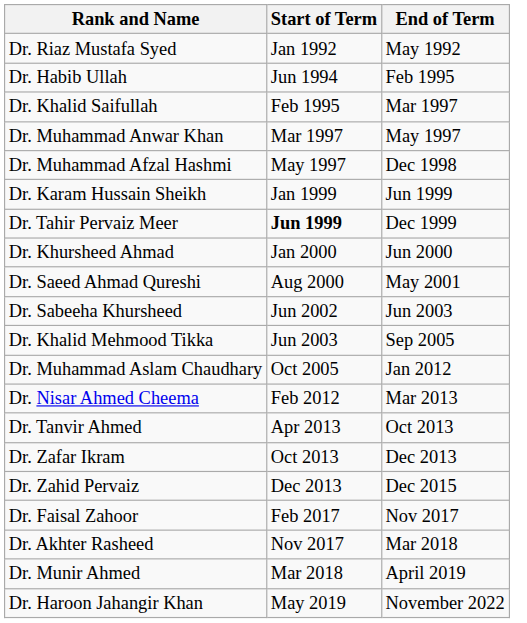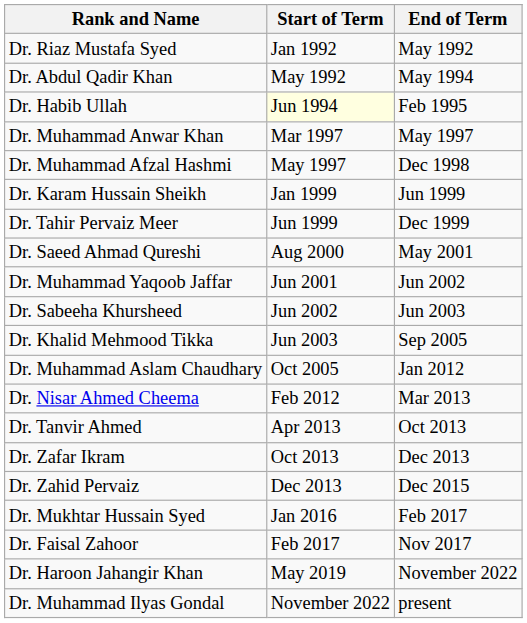 <table class=wikitable>
 <tr>
 <th>Rank and Name</th>
 <th>Start of Term</th>
 <th>End of Term</th>
 </tr>
 <tr>
 <td>Dr. Riaz Mustafa Syed</td>
 <td>Jan 1992</td>
 <td>May 1992</td>
 </tr>
 <tr>
-<td>Dr. Habib Ullah</td>
-<td>Jun 1994</td>
-<td>Feb 1995</td>
+<td>Dr. Abdul Qadir Khan</td>
+<td>May 1992</td>
+<td>May 1994</td>
 </tr>
 <tr>
-<td>Dr. Khalid Saifullah</td>
+<td>Dr. Habib Ullah</td>
+<td style="background: lightyellow;">Jun 1994</td>
 <td>Feb 1995</td>
-<td>Mar 1997</td>
 </tr>
 <tr>
 <td>Dr. Muhammad Anwar Khan</td>
 <td>Mar 1997</td>
 <td>May 1997</td>
 </tr>
 <tr>
 <td>Dr. Muhammad Afzal Hashmi</td>
 <td>May 1997</td>
 <td>Dec 1998</td>
 </tr>
 <tr>
 <td>Dr. Karam Hussain Sheikh</td>
 <td>Jan 1999</td>
 <td>Jun 1999</td>
 </tr>
 <tr>
 <td>Dr. Tahir Pervaiz Meer</td>
-<td><strong>Jun 1999</strong></td>
+<td>Jun 1999</td>
 <td>Dec 1999</td>
-</tr>
-<tr>
-<td>Dr. Khursheed Ahmad</td>
-<td>Jan 2000</td>
-<td>Jun 2000</td>
 </tr>
 <tr>
 <td>Dr. Saeed Ahmad Qureshi</td>
 <td>Aug 2000</td>
 <td>May 2001</td>
+</tr>
+<tr>
+<td>Dr. Muhammad  Yaqoob Jaffar</td>
+<td>Jun 2001</td>
+<td>Jun 2002</td>
 </tr>
 <tr>
 <td>Dr. Sabeeha Khursheed</td>
 <td>Jun 2002</td>
 <td>Jun 2003</td>
 </tr>
 <tr>
 <td>Dr. Khalid Mehmood Tikka</td>
 <td>Jun 2003</td>
 <td>Sep 2005</td>
 </tr>
 <tr>
 <td>Dr. Muhammad Aslam Chaudhary</td>
 <td>Oct 2005</td>
 <td>Jan 2012</td>
 </tr>
 <tr>
 <td>Dr. <a href='#'>Nisar Ahmed Cheema</a></td>
 <td>Feb 2012</td>
 <td>Mar 2013</td>
 </tr>
 <tr>
 <td>Dr. Tanvir Ahmed</td>
 <td>Apr 2013</td>
 <td>Oct 2013</td>
 </tr>
 <tr>
 <td>Dr. Zafar Ikram</td>
 <td>Oct 2013</td>
 <td>Dec 2013</td>
 </tr>
 <tr>
 <td>Dr. Zahid Pervaiz</td>
 <td>Dec 2013</td>
 <td>Dec 2015</td>
 </tr>
 <tr>
+<td>Dr. Mukhtar Hussain Syed</td>
+<td>Jan 2016</td>
+<td>Feb 2017</td>
+</tr>
+<tr>
 <td>Dr. Faisal Zahoor</td>
 <td>Feb 2017</td>
 <td>Nov 2017</td>
-</tr>
-<tr>
-<td>Dr. Akhter Rasheed</td>
-<td>Nov 2017</td>
-<td>Mar 2018</td>
-</tr>
-<tr>
-<td>Dr. Munir Ahmed</td>
-<td>Mar 2018</td>
-<td>April 2019</td>
 </tr>
 <tr>
 <td>Dr. Haroon Jahangir Khan</td>
 <td>May 2019</td>
 <td>November 2022</td>
 </tr>
+<tr>
+<td>Dr. Muhammad Ilyas Gondal</td>
+<td>November 2022</td>
+<td>present</td>
+</tr>
 </table>
